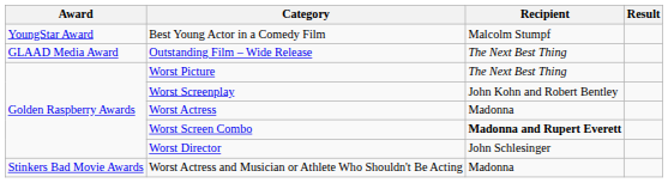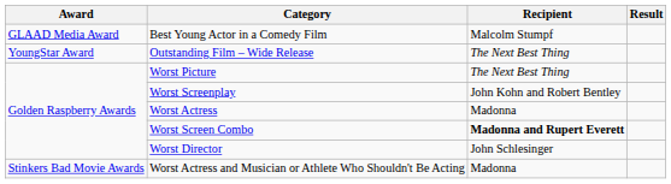 <table class="wikitable">
 <tr>
 <th>Award</th>
 <th>Category</th>
 <th>Recipient</th>
 <th>Result</th>
 </tr>
 <tr>
-<td><a href='#'>YoungStar Award</a></td>
+<td><a href='#'>GLAAD Media Award</a></td>
 <td>Best Young Actor in a Comedy Film</td>
 <td>Malcolm Stumpf</td>
 <td></td>
 </tr>
 <tr>
-<td><a href='#'>GLAAD Media Award</a></td>
+<td><a href='#'>YoungStar Award</a></td>
 <td><a href='#'>Outstanding Film – Wide Release</a></td>
 <td><em>The Next Best Thing</em></td>
 <td></td>
 </tr>
 <tr>
 <td rowspan="5"><a href='#'>Golden Raspberry Awards</a></td>
 <td><a href='#'>Worst Picture</a></td>
 <td><em>The Next Best Thing</em></td>
 <td></td>
 </tr>
 <tr>
 <td><a href='#'>Worst Screenplay</a></td>
 <td>John Kohn and Robert Bentley</td>
 <td></td>
 </tr>
 <tr>
 <td><a href='#'>Worst Actress</a></td>
 <td>Madonna</td>
 <td></td>
 </tr>
 <tr>
 <td><a href='#'>Worst Screen Combo</a></td>
 <td><strong>Madonna and Rupert Everett</strong></td>
 <td></td>
 </tr>
 <tr>
 <td><a href='#'>Worst Director</a></td>
 <td>John Schlesinger</td>
 <td></td>
 </tr>
 <tr>
 <td><a href='#'>Stinkers Bad Movie Awards</a></td>
 <td>Worst Actress and Musician or Athlete Who Shouldn't Be Acting</td>
 <td>Madonna</td>
 <td></td>
 </tr>
 </table>
